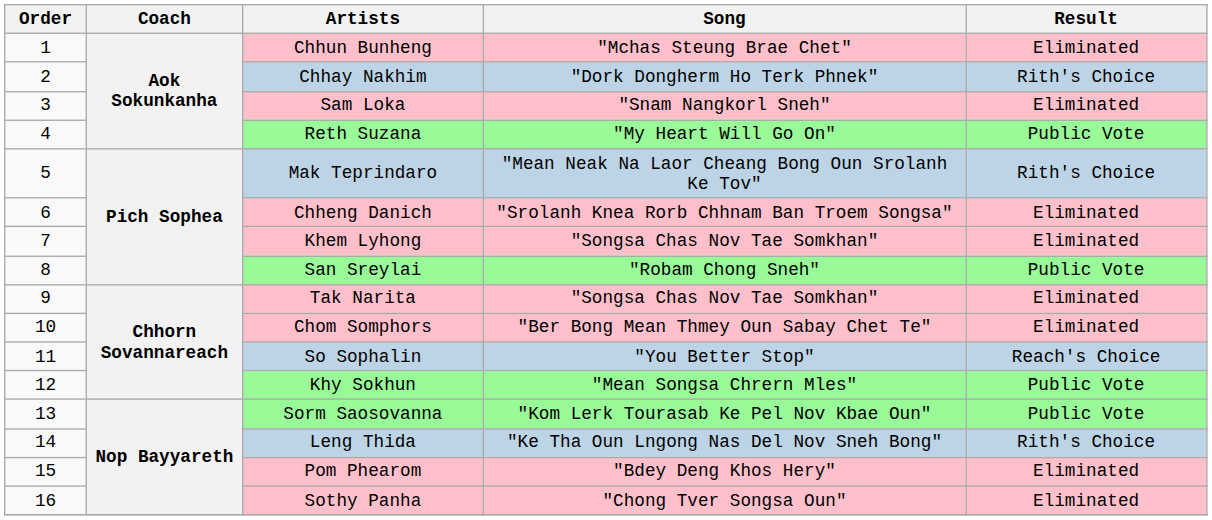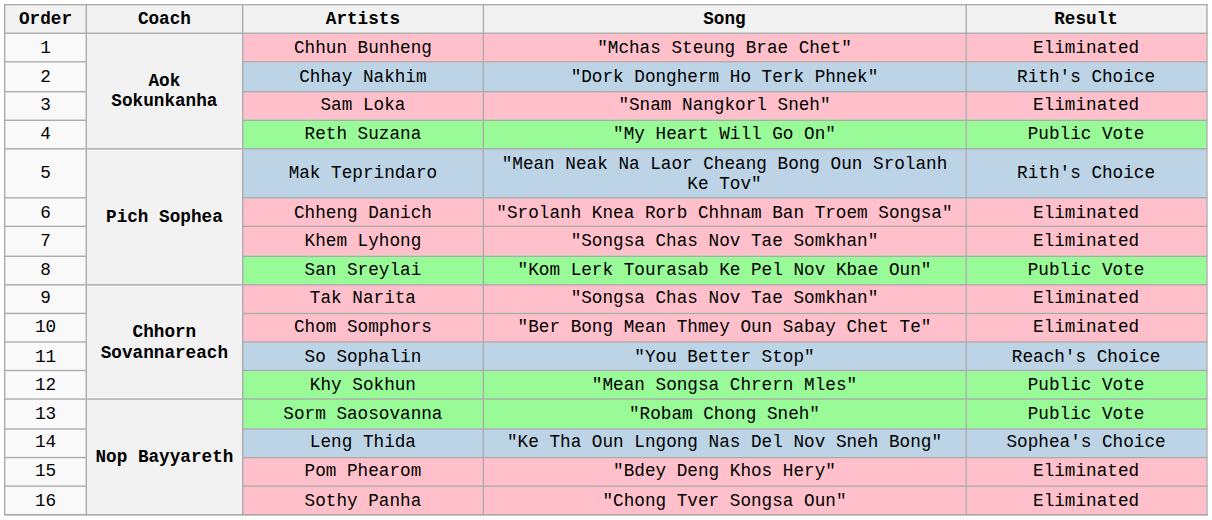 <table class="wikitable" style="text-align:center; width:70%;">
 <tr>
 <th width="05%">Order</th>
 <th width="05%">Coach</th>
 <th width="15%">Artists</th>
 <th width="30%">Song</th>
 <th width="15%">Result</th>
 </tr>
 <tr>
 <td>1</td>
 <th rowspan=4>Aok Sokunkanha</th>
 <td style="background:pink">Chhun Bunheng</td>
 <td style="background:pink">"Mchas Steung Brae Chet"</td>
 <td style="background:pink">Eliminated</td>
 </tr>
 <tr>
 <td>2</td>
 <td style="background:#BCD4E6">Chhay Nakhim</td>
 <td style="background:#BCD4E6">"Dork Dongherm Ho Terk Phnek"</td>
 <td style="background:#BCD4E6">Rith's Choice</td>
 </tr>
 <tr>
 <td>3</td>
 <td style="background:pink">Sam Loka</td>
 <td style="background:pink">"Snam Nangkorl Sneh"</td>
 <td style="background:pink">Eliminated</td>
 </tr>
 <tr>
 <td>4</td>
 <td style="background:palegreen">Reth Suzana</td>
 <td style="background:palegreen">"My Heart Will Go On"</td>
 <td style="background:palegreen">Public Vote</td>
 </tr>
 <tr>
 <td>5</td>
 <th rowspan=4>Pich Sophea</th>
 <td style="background:#BCD4E6">Mak Teprindaro</td>
 <td style="background:#BCD4E6">"Mean Neak Na Laor Cheang Bong Oun Srolanh Ke Tov"</td>
 <td style="background:#BCD4E6">Rith's Choice</td>
 </tr>
 <tr>
 <td>6</td>
 <td style="background:pink">Chheng Danich</td>
 <td style="background:pink">"Srolanh Knea Rorb Chhnam Ban Troem Songsa"</td>
 <td style="background:pink">Eliminated</td>
 </tr>
 <tr>
 <td>7</td>
 <td style="background:pink">Khem Lyhong</td>
 <td style="background:pink">"Songsa Chas Nov Tae Somkhan"</td>
 <td style="background:pink">Eliminated</td>
 </tr>
 <tr>
 <td>8</td>
 <td style="background:palegreen">San Sreylai</td>
-<td style="background:palegreen">"Robam Chong Sneh"</td>
+<td style="background:palegreen">"Kom Lerk Tourasab Ke Pel Nov Kbae Oun"</td>
 <td style="background:palegreen">Public Vote</td>
 </tr>
 <tr>
 <td>9</td>
 <th rowspan=4>Chhorn Sovannareach</th>
 <td style="background:pink">Tak Narita</td>
 <td style="background:pink">"Songsa Chas Nov Tae Somkhan"</td>
 <td style="background:pink">Eliminated</td>
 </tr>
 <tr>
 <td>10</td>
 <td style="background:pink">Chom Somphors</td>
 <td style="background:pink">"Ber Bong Mean Thmey Oun Sabay Chet Te"</td>
 <td style="background:pink">Eliminated</td>
 </tr>
 <tr>
 <td>11</td>
 <td style="background:#BCD4E6">So Sophalin</td>
 <td style="background:#BCD4E6">"You Better Stop"</td>
 <td style="background:#BCD4E6">Reach's Choice</td>
 </tr>
 <tr>
 <td>12</td>
 <td style="background:palegreen">Khy Sokhun</td>
 <td style="background:palegreen">"Mean Songsa Chrern Mles"</td>
 <td style="background:palegreen">Public Vote</td>
 </tr>
 <tr>
 <td>13</td>
 <th rowspan=4>Nop Bayyareth</th>
 <td style="background:palegreen">Sorm Saosovanna</td>
-<td style="background:palegreen">"Kom Lerk Tourasab Ke Pel Nov Kbae Oun"</td>
+<td style="background:palegreen">"Robam Chong Sneh"</td>
 <td style="background:palegreen">Public Vote</td>
 </tr>
 <tr>
 <td>14</td>
 <td style="background:#BCD4E6">Leng Thida</td>
 <td style="background:#BCD4E6">"Ke Tha Oun Lngong Nas Del Nov Sneh Bong"</td>
-<td style="background:#BCD4E6">Rith's Choice</td>
+<td style="background:#BCD4E6">Sophea's Choice</td>
 </tr>
 <tr>
 <td>15</td>
 <td style="background:pink">Pom Phearom</td>
 <td style="background:pink">"Bdey Deng Khos Hery"</td>
 <td style="background:pink">Eliminated</td>
 </tr>
 <tr>
 <td>16</td>
 <td style="background:pink">Sothy Panha</td>
 <td style="background:pink">"Chong Tver Songsa Oun"</td>
 <td style="background:pink">Eliminated</td>
 </tr>
 <tr>
 </tr>
 </table>
